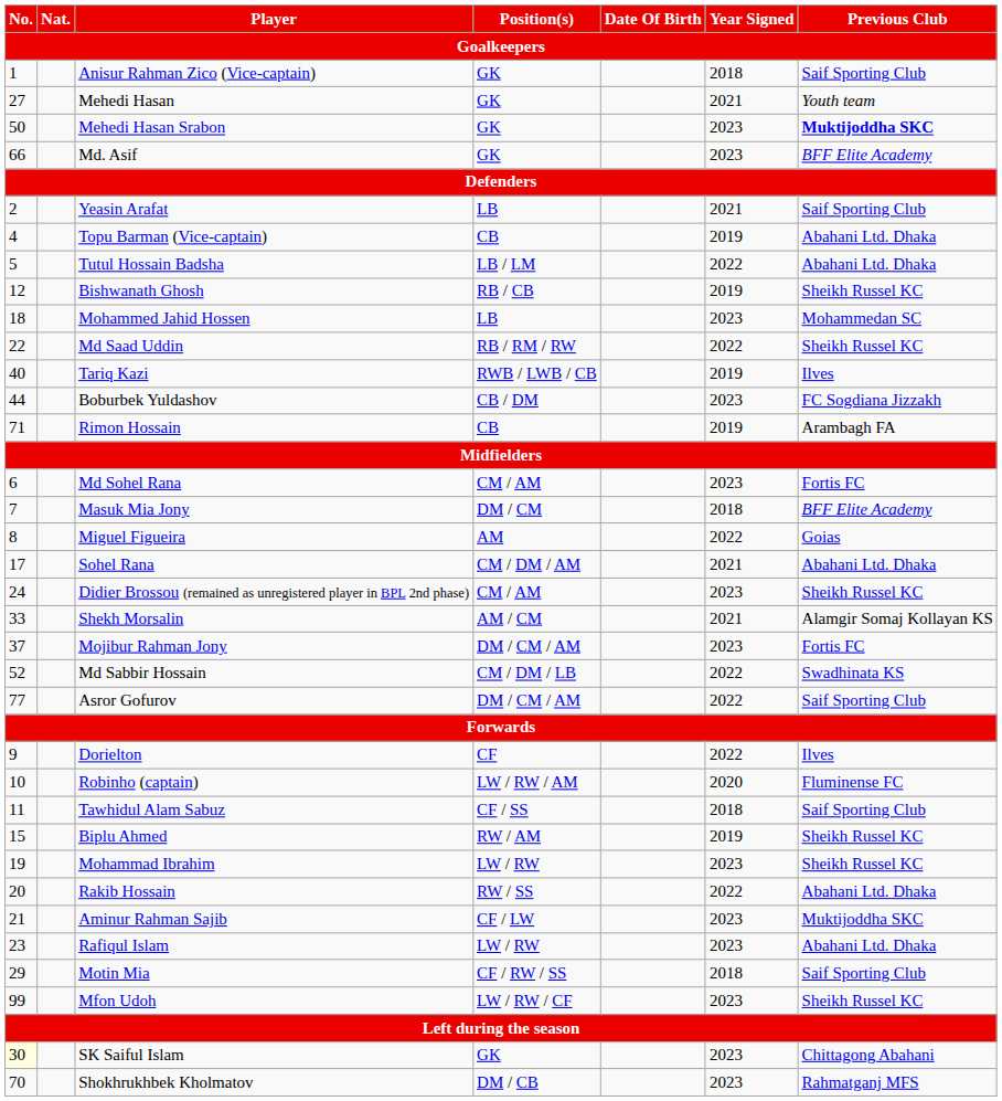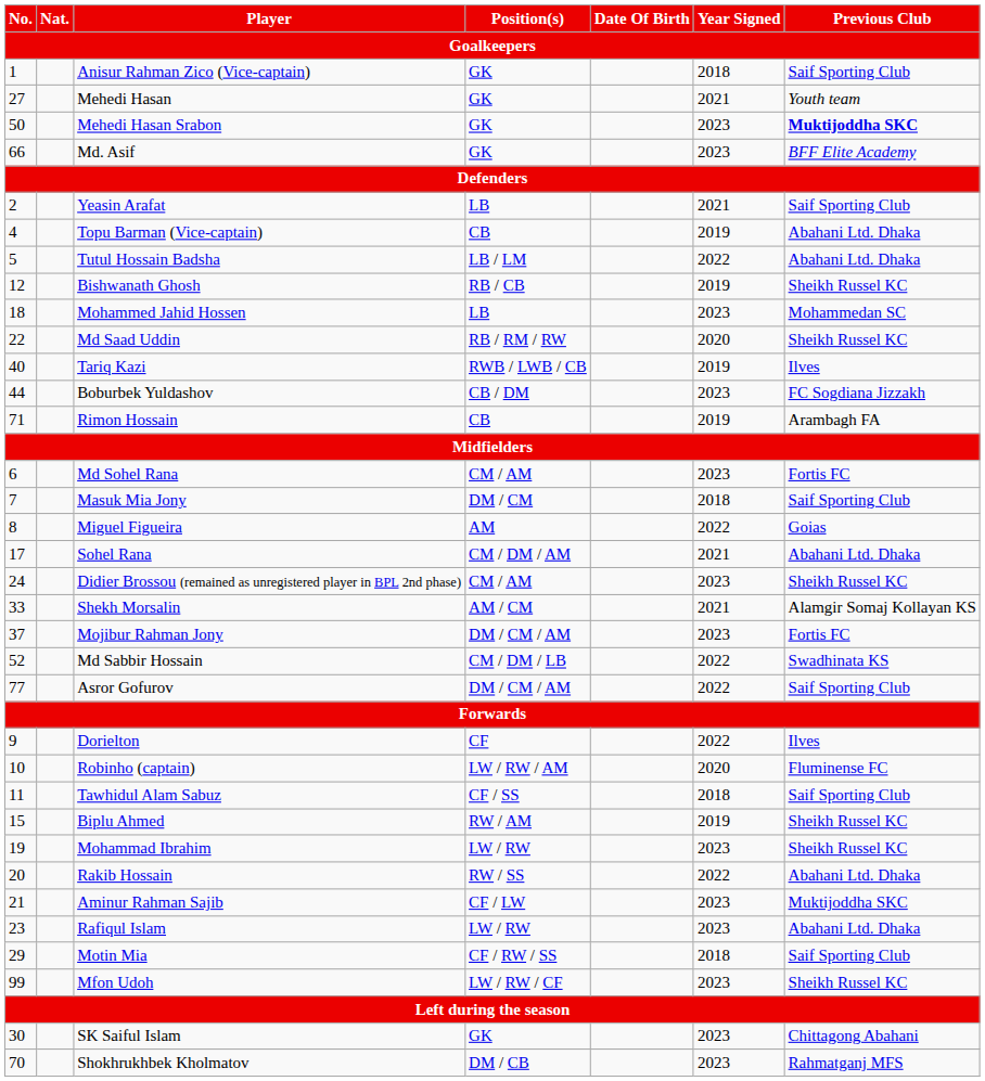 <table class="wikitable sortable" style="text-align:left; font-size:90%;">
 <tr>
 <th style="background:#EB0000; color:white; text-align:center;">No.</th>
 <th style="background:#EB0000; color:white; text-align:center;">Nat.</th>
 <th style="background:#EB0000; color:white; text-align:center;">Player</th>
 <th style="background:#EB0000; color:white; text-align:center;">Position(s)</th>
 <th style="background:#EB0000; color:white; text-align:center;">Date Of Birth</th>
 <th style="background:#EB0000; color:white; text-align:center;">Year Signed</th>
 <th style="background:#EB0000; color:white; text-align:center;">Previous Club</th>
 </tr>
 <tr>
 <th colspan="7" style="background:#EB0000; color:white; text-align:center"><strong>Goalkeepers</strong></th>
 </tr>
 <tr>
 <td>1</td>
 <td></td>
 <td><a href='#'>Anisur Rahman Zico</a> (<a href='#'>Vice-captain</a>)</td>
 <td><a href='#'>GK</a></td>
 <td></td>
 <td>2018</td>
 <td><a href='#'>Saif Sporting Club</a></td>
 </tr>
 <tr>
 <td>27</td>
 <td></td>
 <td>Mehedi Hasan</td>
 <td><a href='#'>GK</a></td>
 <td></td>
 <td>2021</td>
 <td><em>Youth team</em></td>
 </tr>
 <tr>
 <td>50</td>
 <td></td>
 <td><a href='#'>Mehedi Hasan Srabon</a></td>
 <td><a href='#'>GK</a></td>
 <td></td>
 <td>2023</td>
 <td><strong><a href='#'>Muktijoddha SKC</a></strong></td>
 </tr>
 <tr>
 <td>66</td>
 <td></td>
 <td>Md. Asif</td>
 <td><a href='#'>GK</a></td>
 <td></td>
 <td>2023</td>
 <td><a href='#'><em>BFF Elite Academy</em></a></td>
 </tr>
 <tr>
 <th colspan="7" style="background:#EB0000; color:white; text-align:center"><strong>Defenders</strong></th>
 </tr>
 <tr>
 <td>2</td>
 <td></td>
 <td><a href='#'>Yeasin Arafat</a></td>
 <td><a href='#'>LB</a></td>
 <td></td>
 <td>2021</td>
 <td><a href='#'>Saif Sporting Club</a></td>
 </tr>
 <tr>
 <td>4</td>
 <td></td>
 <td><a href='#'>Topu Barman</a> (<a href='#'>Vice-captain</a>)</td>
 <td><a href='#'>CB</a></td>
 <td></td>
 <td>2019</td>
 <td><a href='#'>Abahani Ltd. Dhaka</a></td>
 </tr>
 <tr>
 <td>5</td>
 <td></td>
 <td><a href='#'>Tutul Hossain Badsha</a></td>
 <td><a href='#'>LB</a> / <a href='#'>LM</a></td>
 <td></td>
 <td>2022</td>
 <td><a href='#'>Abahani Ltd. Dhaka</a></td>
 </tr>
 <tr>
 <td>12</td>
 <td></td>
 <td><a href='#'>Bishwanath Ghosh</a></td>
 <td><a href='#'>RB</a> / <a href='#'>CB</a></td>
 <td></td>
 <td>2019</td>
 <td><a href='#'>Sheikh Russel KC</a></td>
 </tr>
 <tr>
 <td>18</td>
 <td></td>
 <td><a href='#'>Mohammed Jahid Hossen</a></td>
 <td><a href='#'>LB</a></td>
 <td></td>
 <td>2023</td>
 <td><a href='#'>Mohammedan SC</a></td>
 </tr>
 <tr>
 <td>22</td>
 <td></td>
 <td><a href='#'>Md Saad Uddin</a></td>
 <td><a href='#'>RB</a> / <a href='#'>RM</a> / <a href='#'>RW</a></td>
 <td></td>
-<td>2022</td>
+<td>2020</td>
 <td><a href='#'>Sheikh Russel KC</a></td>
 </tr>
 <tr>
 <td>40</td>
 <td></td>
 <td><a href='#'>Tariq Kazi</a></td>
 <td><a href='#'>RWB</a> / <a href='#'>LWB</a> / <a href='#'>CB</a></td>
 <td></td>
 <td>2019</td>
 <td> <a href='#'>Ilves</a></td>
 </tr>
 <tr>
 <td>44</td>
 <td></td>
 <td>Boburbek Yuldashov</td>
 <td><a href='#'>CB</a> / <a href='#'>DM</a></td>
 <td></td>
 <td>2023</td>
 <td> <a href='#'>FC Sogdiana Jizzakh</a></td>
 </tr>
 <tr>
 <td>71</td>
 <td></td>
 <td><a href='#'>Rimon Hossain</a></td>
 <td><a href='#'>CB</a></td>
 <td></td>
 <td>2019</td>
 <td>Arambagh FA</td>
 </tr>
 <tr>
 <th colspan="7" style="background:#EB0000; color:white; text-align:center"><strong>Midfielders</strong></th>
 </tr>
 <tr>
 <td>6</td>
 <td></td>
 <td><a href='#'>Md Sohel Rana</a></td>
 <td><a href='#'>CM</a> / <a href='#'>AM</a></td>
 <td></td>
 <td>2023</td>
 <td><a href='#'>Fortis FC</a></td>
 </tr>
 <tr>
 <td>7</td>
 <td></td>
 <td><a href='#'>Masuk Mia Jony</a></td>
 <td><a href='#'>DM</a> / <a href='#'>CM</a></td>
 <td></td>
 <td>2018</td>
-<td><a href='#'><em>BFF Elite Academy</em></a></td>
+<td><a href='#'>Saif Sporting Club</a></td>
 </tr>
 <tr>
 <td>8</td>
 <td></td>
 <td><a href='#'>Miguel Figueira</a></td>
 <td><a href='#'>AM</a></td>
 <td></td>
 <td>2022</td>
 <td> <a href='#'>Goias</a></td>
 </tr>
 <tr>
 <td>17</td>
 <td></td>
 <td><a href='#'>Sohel Rana</a></td>
 <td><a href='#'>CM</a> / <a href='#'>DM</a> / <a href='#'>AM</a></td>
 <td></td>
 <td>2021</td>
 <td><a href='#'>Abahani Ltd. Dhaka</a></td>
 </tr>
 <tr>
 <td>24</td>
 <td></td>
 <td><a href='#'>Didier Brossou</a> <small>(remained as unregistered player in <a href='#'>BPL</a> 2nd phase)</small></td>
 <td><a href='#'>CM</a> / <a href='#'>AM</a></td>
 <td></td>
 <td>2023</td>
 <td><a href='#'>Sheikh Russel KC</a></td>
 </tr>
 <tr>
 <td>33</td>
 <td></td>
 <td><a href='#'>Shekh Morsalin</a></td>
 <td><a href='#'>AM</a> / <a href='#'>CM</a></td>
 <td></td>
 <td>2021</td>
 <td>Alamgir Somaj Kollayan KS</td>
 </tr>
 <tr>
 <td>37</td>
 <td></td>
 <td><a href='#'>Mojibur Rahman Jony</a></td>
 <td><a href='#'>DM</a> / <a href='#'>CM</a> / <a href='#'>AM</a></td>
 <td></td>
 <td>2023</td>
 <td><a href='#'>Fortis FC</a></td>
 </tr>
 <tr>
 <td>52</td>
 <td></td>
 <td>Md Sabbir Hossain</td>
 <td><a href='#'>CM</a> / <a href='#'>DM</a> / <a href='#'>LB</a></td>
 <td></td>
 <td>2022</td>
 <td><a href='#'>Swadhinata KS</a></td>
 </tr>
 <tr>
 <td>77</td>
 <td></td>
 <td>Asror Gofurov</td>
 <td><a href='#'>DM</a> / <a href='#'>CM</a> / <a href='#'>AM</a></td>
 <td></td>
 <td>2022</td>
 <td><a href='#'>Saif Sporting Club</a></td>
 </tr>
 <tr>
 <th colspan="7" style="background:#EB0000; color:white; text-align:center"><strong>Forwards</strong></th>
 </tr>
 <tr>
 <td>9</td>
 <td></td>
 <td><a href='#'>Dorielton</a></td>
 <td><a href='#'>CF</a></td>
 <td></td>
 <td>2022</td>
 <td> <a href='#'>Ilves</a></td>
 </tr>
 <tr>
 <td>10</td>
 <td></td>
 <td><a href='#'>Robinho</a> (<a href='#'>captain</a>)</td>
 <td><a href='#'>LW</a> / <a href='#'>RW</a> / <a href='#'>AM</a></td>
 <td></td>
 <td>2020</td>
 <td> <a href='#'>Fluminense FC</a></td>
 </tr>
 <tr>
 <td>11</td>
 <td></td>
 <td><a href='#'>Tawhidul Alam Sabuz</a></td>
 <td><a href='#'>CF</a> / <a href='#'>SS</a></td>
 <td></td>
 <td>2018</td>
 <td><a href='#'>Saif Sporting Club</a></td>
 </tr>
 <tr>
 <td>15</td>
 <td></td>
 <td><a href='#'>Biplu Ahmed</a></td>
 <td><a href='#'>RW</a> / <a href='#'>AM</a></td>
 <td></td>
 <td>2019</td>
 <td><a href='#'>Sheikh Russel KC</a></td>
 </tr>
 <tr>
 <td>19</td>
 <td></td>
 <td><a href='#'>Mohammad Ibrahim</a></td>
 <td><a href='#'>LW</a> / <a href='#'>RW</a></td>
 <td></td>
 <td>2023</td>
 <td><a href='#'>Sheikh Russel KC</a></td>
 </tr>
 <tr>
 <td>20</td>
 <td></td>
 <td><a href='#'>Rakib Hossain</a></td>
 <td><a href='#'>RW</a> / <a href='#'>SS</a></td>
 <td></td>
 <td>2022</td>
 <td><a href='#'>Abahani Ltd. Dhaka</a></td>
 </tr>
 <tr>
 <td>21</td>
 <td></td>
 <td><a href='#'>Aminur Rahman Sajib</a></td>
 <td><a href='#'>CF</a> / <a href='#'>LW</a></td>
 <td></td>
 <td>2023</td>
 <td><a href='#'>Muktijoddha SKC</a></td>
 </tr>
 <tr>
 <td>23</td>
 <td></td>
 <td><a href='#'>Rafiqul Islam</a></td>
 <td><a href='#'>LW</a> / <a href='#'>RW</a></td>
 <td></td>
 <td>2023</td>
 <td><a href='#'>Abahani Ltd. Dhaka</a></td>
 </tr>
 <tr>
 <td>29</td>
 <td></td>
 <td><a href='#'>Motin Mia</a></td>
 <td><a href='#'>CF</a> / <a href='#'>RW</a> / <a href='#'>SS</a></td>
 <td></td>
 <td>2018</td>
 <td><a href='#'>Saif Sporting Club</a></td>
 </tr>
 <tr>
 <td>99</td>
 <td></td>
 <td><a href='#'>Mfon Udoh</a></td>
 <td><a href='#'>LW</a> / <a href='#'>RW</a> / <a href='#'>CF</a></td>
 <td></td>
 <td>2023</td>
 <td><a href='#'>Sheikh Russel KC</a></td>
 </tr>
 <tr>
 <th colspan="7" style="background:#EB0000; color:white; text-align:center"><strong>Left during the season</strong></th>
 </tr>
 <tr>
-<td style="background: lightyellow;">30</td>
+<td>30</td>
 <td></td>
 <td>SK Saiful Islam</td>
 <td><a href='#'>GK</a></td>
 <td></td>
 <td>2023</td>
 <td><a href='#'>Chittagong Abahani</a></td>
 </tr>
 <tr>
 <td>70</td>
 <td></td>
 <td>Shokhrukhbek Kholmatov</td>
 <td><a href='#'>DM</a> / <a href='#'>CB</a></td>
 <td></td>
 <td>2023</td>
 <td><a href='#'>Rahmatganj MFS</a></td>
 </tr>
 </table>
